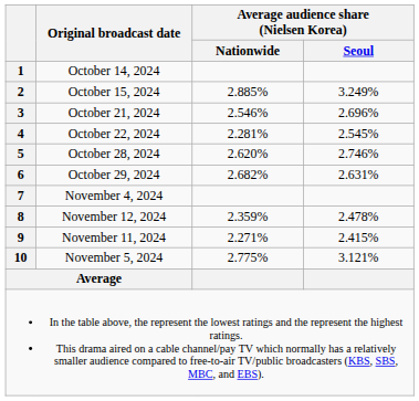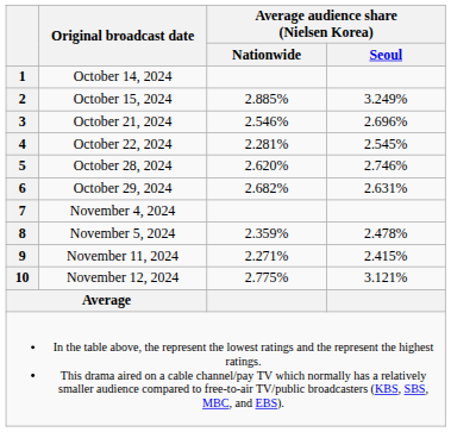 <table class="wikitable" style="margin-left:auto; margin-right:auto; width:500px; text-align:center">
 <tr>
 <th scope="col" rowspan="2"></th>
 <th scope="col" rowspan="2">Original broadcast date</th>
 <th scope="col" colspan="2">Average audience share<br>(Nielsen Korea)</th>
 </tr>
 <tr>
 <th scope="col" style="width:8em">Nationwide</th>
 <th scope="col" style="width:8em"><a href='#'>Seoul</a></th>
 </tr>
 <tr>
 <th scope="col">1</th>
 <td>October 14, 2024</td>
 <td><strong></strong> </td>
 <td><strong></strong> </td>
 </tr>
 <tr>
 <th scope="col">2</th>
 <td>October 15, 2024</td>
 <td>2.885% </td>
 <td>3.249% </td>
 </tr>
 <tr>
 <th scope="col">3</th>
 <td>October 21, 2024</td>
 <td>2.546% </td>
 <td>2.696% </td>
 </tr>
 <tr>
 <th scope="col">4</th>
 <td>October 22, 2024</td>
 <td>2.281% </td>
 <td>2.545% </td>
 </tr>
 <tr>
 <th scope="col">5</th>
 <td>October 28, 2024</td>
 <td>2.620% </td>
 <td>2.746% </td>
 </tr>
 <tr>
 <th scope="col">6</th>
 <td>October 29, 2024</td>
 <td>2.682% </td>
 <td>2.631% </td>
 </tr>
 <tr>
 <th scope="col">7</th>
 <td>November 4, 2024</td>
 <td><strong></strong> </td>
 <td><strong></strong> </td>
 </tr>
 <tr>
 <th scope="col">8</th>
-<td>November 12, 2024</td>
+<td>November 5, 2024</td>
 <td>2.359% </td>
 <td>2.478% </td>
 </tr>
 <tr>
 <th scope="col">9</th>
 <td>November 11, 2024</td>
 <td>2.271% </td>
 <td>2.415% </td>
 </tr>
 <tr>
 <th scope="col">10</th>
-<td>November 5, 2024</td>
+<td>November 12, 2024</td>
 <td>2.775% </td>
 <td>3.121% </td>
 </tr>
 <tr>
 <th scope="col" colspan="2">Average</th>
 <th scope="col"></th>
 <th scope="col"></th>
 </tr>
 <tr>
 <td colspan="4" style="font-size:85%"><br><ul><li>In the table above, the <strong></strong> represent the lowest ratings and the <strong></strong> represent the highest ratings.</li><li>This drama aired on a cable channel/pay TV which normally has a relatively smaller audience compared to free-to-air TV/public broadcasters (<a href='#'>KBS</a>, <a href='#'>SBS</a>, <a href='#'>MBC</a>, and <a href='#'>EBS</a>).</li></ul></td>
 </tr>
 </table>
